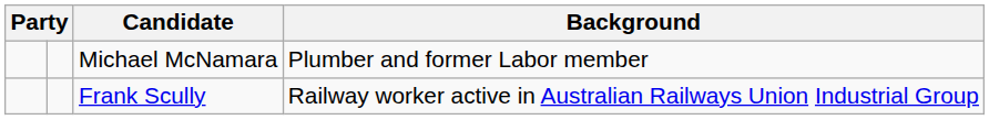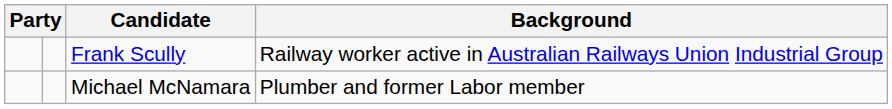 <table class="wikitable">
 <tr>
 <th colspan="2">Party</th>
 <th>Candidate</th>
 <th>Background</th>
 </tr>
 <tr>
 <td> </td>
 <td></td>
-<td>Michael McNamara</td>
-<td>Plumber and former Labor member</td>
+<td><a href='#'>Frank Scully</a></td>
+<td>Railway worker active in <a href='#'>Australian Railways Union</a> <a href='#'>Industrial Group</a></td>
 </tr>
 <tr>
 <td> </td>
 <td></td>
-<td><a href='#'>Frank Scully</a></td>
-<td>Railway worker active in <a href='#'>Australian Railways Union</a> <a href='#'>Industrial Group</a></td>
+<td>Michael McNamara</td>
+<td>Plumber and former Labor member</td>
 </tr>
 </table>
